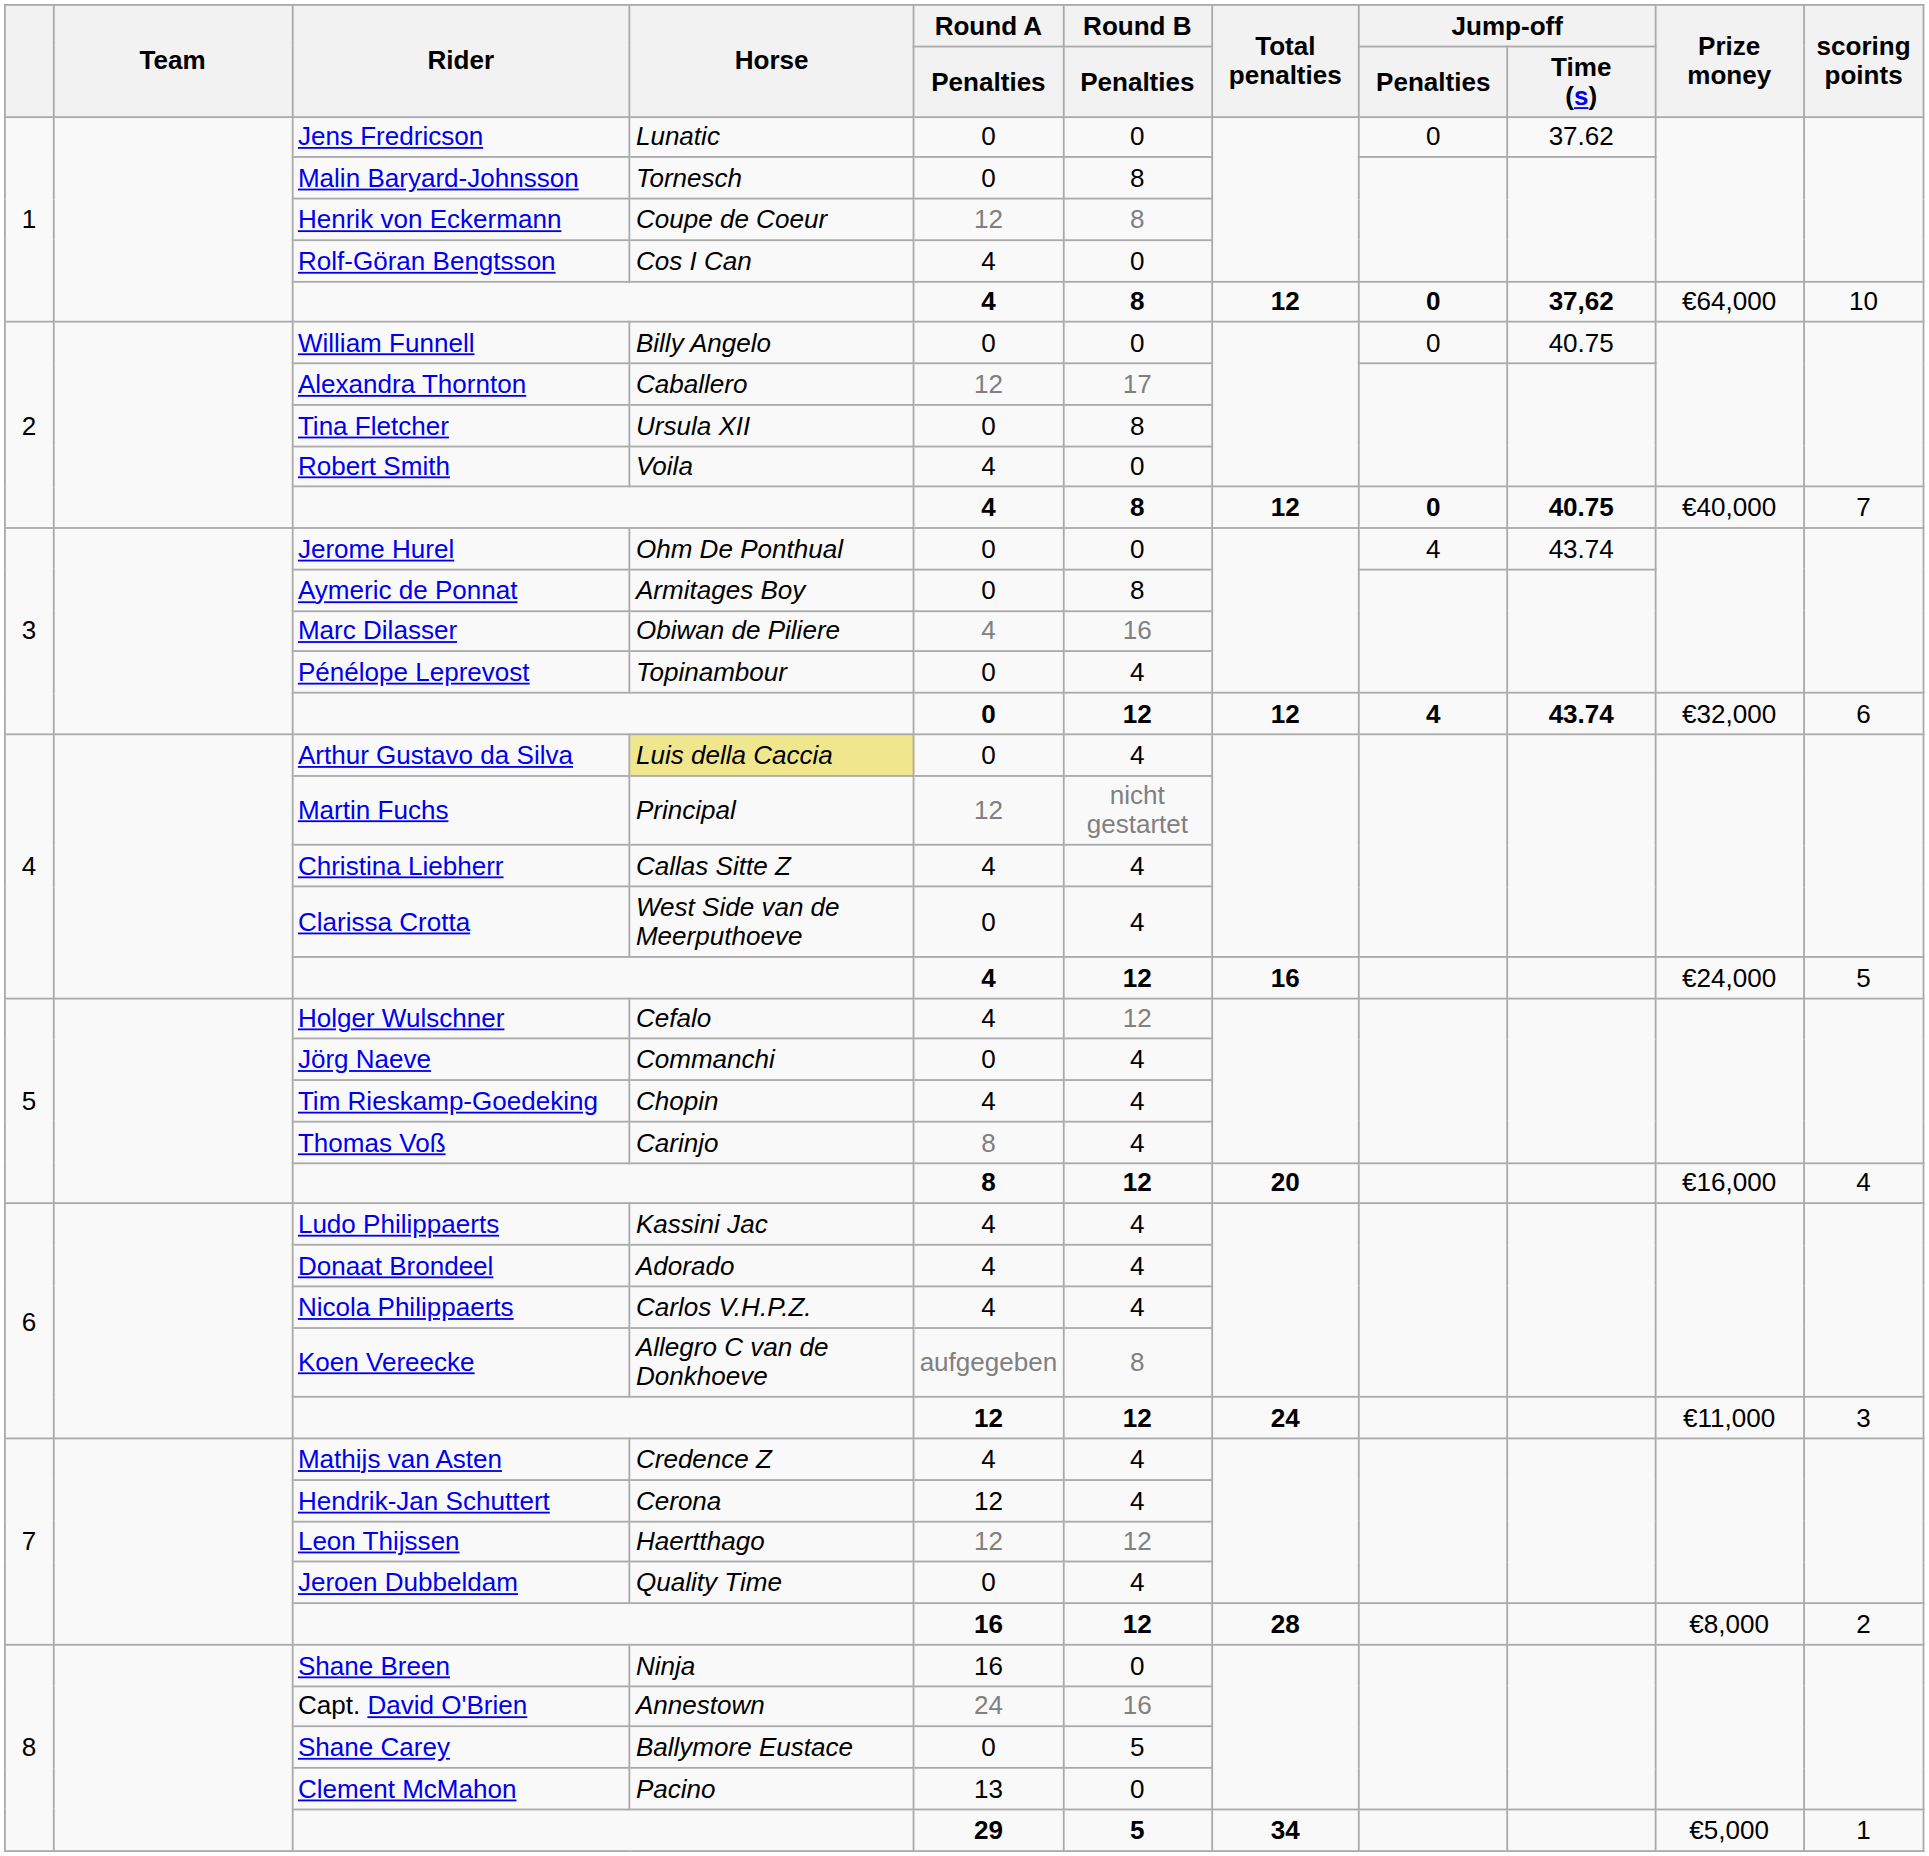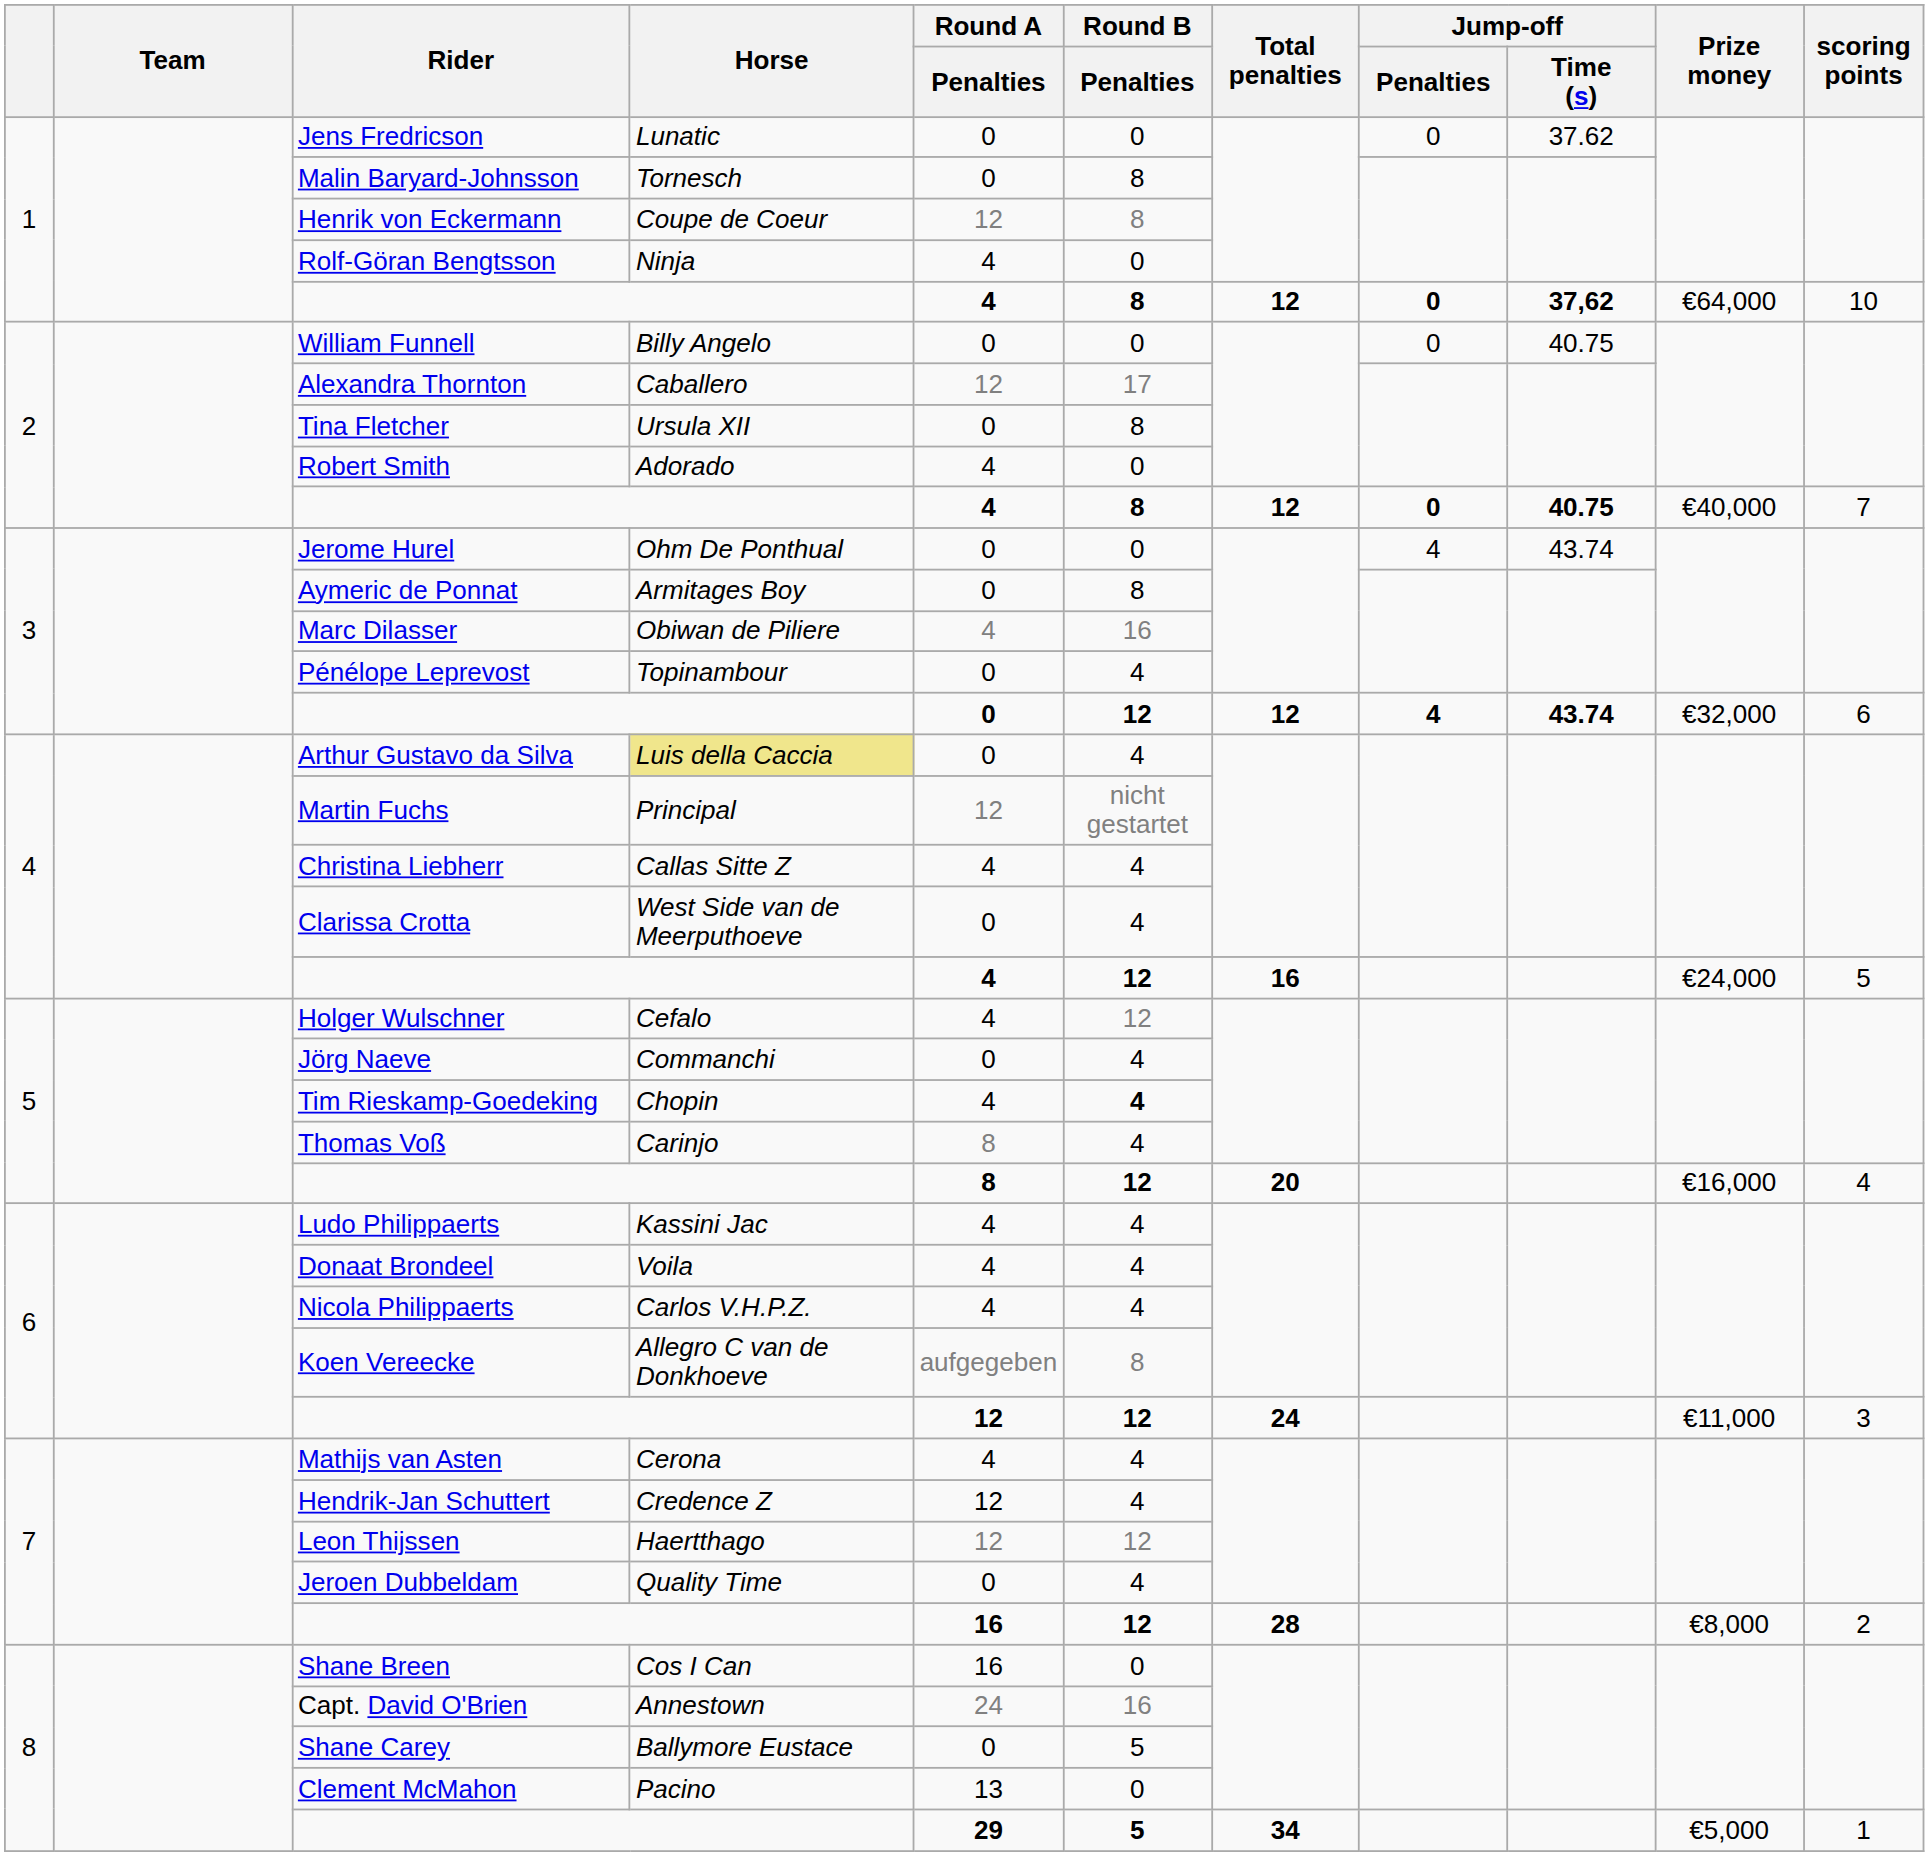 <table class="wikitable" style="font-size: 90%">
 <tr>
 <th rowspan=2 width=20></th>
 <th rowspan=2 width=125>Team</th>
 <th rowspan=2 width=180>Rider</th>
 <th rowspan=2 width=150>Horse</th>
 <th>Round A</th>
 <th>Round B</th>
 <th rowspan=2 width=75>Total penalties</th>
 <th colspan=2>Jump-off</th>
 <th rowspan=2 width=75>Prize<br>money</th>
 <th rowspan=2 width=60>scoring<br>points</th>
 </tr>
 <tr>
 <th width=75>Penalties</th>
 <th width=75>Penalties</th>
 <th width=75>Penalties</th>
 <th width=75>Time<br>(<a href='#'>s</a>)</th>
 </tr>
 <tr>
 <td rowspan=5 align=center>1</td>
 <td rowspan=5></td>
 <td><a href='#'>Jens Fredricson</a></td>
 <td><em>Lunatic</em></td>
 <td align=center>0</td>
 <td align=center>0</td>
 <td rowspan=4></td>
 <td align=center>0</td>
 <td align=center>37.62</td>
 <td rowspan=4></td>
 <td rowspan=4></td>
 </tr>
 <tr>
 <td><a href='#'>Malin Baryard-Johnsson</a></td>
 <td><em>Tornesch</em></td>
 <td align=center>0</td>
 <td align=center>8</td>
 <td rowspan=3></td>
 <td rowspan=3></td>
 </tr>
 <tr>
 <td><a href='#'>Henrik von Eckermann</a></td>
 <td><em>Coupe de Coeur</em></td>
 <td align=center style=color:gray>12</td>
 <td align=center style=color:gray>8</td>
 </tr>
 <tr>
 <td><a href='#'>Rolf-Göran Bengtsson</a></td>
-<td><em>Cos I Can</em></td>
+<td><em>Ninja</em></td>
 <td align=center>4</td>
 <td align=center>0</td>
 </tr>
 <tr>
 <td colspan=2></td>
 <td align=center><strong>4</strong></td>
 <td align=center><strong>8</strong></td>
 <td align=center><strong>12</strong></td>
 <td align=center><strong>0</strong></td>
 <td align=center><strong>37,62</strong></td>
 <td align=center>€64,000</td>
 <td align=center>10</td>
 </tr>
 <tr>
 <td rowspan=5 align=center>2</td>
 <td rowspan=5></td>
 <td><a href='#'>William Funnell</a></td>
 <td><em>Billy Angelo</em></td>
 <td align=center>0</td>
 <td align=center>0</td>
 <td rowspan=4></td>
 <td align=center>0</td>
 <td align=center>40.75</td>
 <td rowspan=4></td>
 <td rowspan=4></td>
 </tr>
 <tr>
 <td><a href='#'>Alexandra Thornton</a></td>
 <td><em>Caballero</em></td>
 <td align=center style=color:gray>12</td>
 <td align=center style=color:gray>17</td>
 <td rowspan=3></td>
 <td rowspan=3></td>
 </tr>
 <tr>
 <td><a href='#'>Tina Fletcher</a></td>
 <td><em>Ursula XII</em></td>
 <td align=center>0</td>
 <td align=center>8</td>
 </tr>
 <tr>
 <td><a href='#'>Robert Smith</a></td>
-<td><em>Voila</em></td>
+<td><em>Adorado</em></td>
 <td align=center>4</td>
 <td align=center>0</td>
 </tr>
 <tr>
 <td colspan=2></td>
 <td align=center><strong>4</strong></td>
 <td align=center><strong>8</strong></td>
 <td align=center><strong>12</strong></td>
 <td align=center><strong>0</strong></td>
 <td align=center><strong>40.75</strong></td>
 <td align=center>€40,000</td>
 <td align=center>7</td>
 </tr>
 <tr>
 <td rowspan=5 align=center>3</td>
 <td rowspan=5></td>
 <td><a href='#'>Jerome Hurel</a></td>
 <td><em>Ohm De Ponthual</em></td>
 <td align=center>0</td>
 <td align=center>0</td>
 <td rowspan=4></td>
 <td align=center>4</td>
 <td align=center>43.74</td>
 <td rowspan=4></td>
 <td rowspan=4></td>
 </tr>
 <tr>
 <td><a href='#'>Aymeric de Ponnat</a></td>
 <td><em>Armitages Boy</em></td>
 <td align=center>0</td>
 <td align=center>8</td>
 <td rowspan=3></td>
 <td rowspan=3></td>
 </tr>
 <tr>
 <td><a href='#'>Marc Dilasser</a></td>
 <td><em>Obiwan de Piliere</em></td>
 <td align=center style=color:gray>4</td>
 <td align=center style=color:gray>16</td>
 </tr>
 <tr>
 <td><a href='#'>Pénélope Leprevost</a></td>
 <td><em>Topinambour</em></td>
 <td align=center>0</td>
 <td align=center>4</td>
 </tr>
 <tr>
 <td colspan=2></td>
 <td align=center><strong>0</strong></td>
 <td align=center><strong>12</strong></td>
 <td align=center><strong>12</strong></td>
 <td align=center><strong>4</strong></td>
 <td align=center><strong>43.74</strong></td>
 <td align=center>€32,000</td>
 <td align=center>6</td>
 </tr>
 <tr>
 <td rowspan=5 align=center>4</td>
 <td rowspan=5></td>
 <td><a href='#'>Arthur Gustavo da Silva</a></td>
 <td style="background: khaki;"><em>Luis della Caccia</em></td>
 <td align=center>0</td>
 <td align=center>4</td>
 <td rowspan=4></td>
 <td rowspan=4></td>
 <td rowspan=4></td>
 <td rowspan=4></td>
 <td rowspan=4></td>
 </tr>
 <tr>
 <td><a href='#'>Martin Fuchs</a></td>
 <td><em>Principal</em></td>
 <td align=center style=color:gray>12</td>
 <td align=center style=color:gray>nicht gestartet</td>
 </tr>
 <tr>
 <td><a href='#'>Christina Liebherr</a></td>
 <td><em>Callas Sitte Z</em></td>
 <td align=center>4</td>
 <td align=center>4</td>
 </tr>
 <tr>
 <td><a href='#'>Clarissa Crotta</a></td>
 <td><em>West Side van de Meerputhoeve</em></td>
 <td align=center>0</td>
 <td align=center>4</td>
 </tr>
 <tr>
 <td colspan=2></td>
 <td align=center><strong>4</strong></td>
 <td align=center><strong>12</strong></td>
 <td align=center><strong>16</strong></td>
 <td></td>
 <td></td>
 <td align=center>€24,000</td>
 <td align=center>5</td>
 </tr>
 <tr>
 <td rowspan=5 align=center>5</td>
 <td rowspan=5></td>
 <td><a href='#'>Holger Wulschner</a></td>
 <td><em>Cefalo</em></td>
 <td align=center>4</td>
 <td align=center style=color:gray>12</td>
 <td rowspan=4></td>
 <td rowspan=4></td>
 <td rowspan=4></td>
 <td rowspan=4></td>
 <td rowspan=4></td>
 </tr>
 <tr>
 <td><a href='#'>Jörg Naeve</a></td>
 <td><em>Commanchi</em></td>
 <td align=center>0</td>
 <td align=center>4</td>
 </tr>
 <tr>
 <td><a href='#'>Tim Rieskamp-Goedeking</a></td>
 <td><em>Chopin</em></td>
 <td align=center>4</td>
-<td align=center>4</td>
+<td align=center><strong>4</strong></td>
 </tr>
 <tr>
 <td><a href='#'>Thomas Voß</a></td>
 <td><em>Carinjo</em></td>
 <td align=center style=color:gray>8</td>
 <td align=center>4</td>
 </tr>
 <tr>
 <td colspan=2></td>
 <td align=center><strong>8</strong></td>
 <td align=center><strong>12</strong></td>
 <td align=center><strong>20</strong></td>
 <td></td>
 <td></td>
 <td align=center>€16,000</td>
 <td align=center>4</td>
 </tr>
 <tr>
 <td rowspan=5 align=center>6</td>
 <td rowspan=5></td>
 <td><a href='#'>Ludo Philippaerts</a></td>
 <td><em>Kassini Jac</em></td>
 <td align=center>4</td>
 <td align=center>4</td>
 <td rowspan=4></td>
 <td rowspan=4></td>
 <td rowspan=4></td>
 <td rowspan=4></td>
 <td rowspan=4></td>
 </tr>
 <tr>
 <td><a href='#'>Donaat Brondeel</a></td>
-<td><em>Adorado</em></td>
+<td><em>Voila</em></td>
 <td align=center>4</td>
 <td align=center>4</td>
 </tr>
 <tr>
 <td><a href='#'>Nicola Philippaerts</a></td>
 <td><em>Carlos V.H.P.Z.</em></td>
 <td align=center>4</td>
 <td align=center>4</td>
 </tr>
 <tr>
 <td><a href='#'>Koen Vereecke</a></td>
 <td><em>Allegro C van de Donkhoeve</em></td>
 <td align=center style=color:gray>aufgegeben</td>
 <td align=center style=color:gray>8</td>
 </tr>
 <tr>
 <td colspan=2></td>
 <td align=center><strong>12</strong></td>
 <td align=center><strong>12</strong></td>
 <td align=center><strong>24</strong></td>
 <td></td>
 <td></td>
 <td align=center>€11,000</td>
 <td align=center>3</td>
 </tr>
 <tr>
 <td rowspan=5 align=center>7</td>
 <td rowspan=5></td>
 <td><a href='#'>Mathijs van Asten</a></td>
-<td><em>Credence Z</em></td>
+<td><em>Cerona</em></td>
 <td align=center>4</td>
 <td align=center>4</td>
 <td rowspan=4></td>
 <td rowspan=4></td>
 <td rowspan=4></td>
 <td rowspan=4></td>
 <td rowspan=4></td>
 </tr>
 <tr>
 <td><a href='#'>Hendrik-Jan Schuttert</a></td>
-<td><em>Cerona</em></td>
+<td><em>Credence Z</em></td>
 <td align=center>12</td>
 <td align=center>4</td>
 </tr>
 <tr>
 <td><a href='#'>Leon Thijssen</a></td>
 <td><em>Haertthago</em></td>
 <td align=center style=color:gray>12</td>
 <td align=center style=color:gray>12</td>
 </tr>
 <tr>
 <td><a href='#'>Jeroen Dubbeldam</a></td>
 <td><em>Quality Time</em></td>
 <td align=center>0</td>
 <td align=center>4</td>
 </tr>
 <tr>
 <td colspan=2></td>
 <td align=center><strong>16</strong></td>
 <td align=center><strong>12</strong></td>
 <td align=center><strong>28</strong></td>
 <td></td>
 <td></td>
 <td align=center>€8,000</td>
 <td align=center>2</td>
 </tr>
 <tr>
 <td rowspan=5 align=center>8</td>
 <td rowspan=5></td>
 <td><a href='#'>Shane Breen</a></td>
-<td><em>Ninja</em></td>
+<td><em>Cos I Can</em></td>
 <td align=center>16</td>
 <td align=center>0</td>
 <td rowspan=4></td>
 <td rowspan=4></td>
 <td rowspan=4></td>
 <td rowspan=4></td>
 <td rowspan=4></td>
 </tr>
 <tr>
 <td>Capt. <a href='#'>David O'Brien</a></td>
 <td><em>Annestown</em></td>
 <td align=center style=color:gray>24</td>
 <td align=center style=color:gray>16</td>
 </tr>
 <tr>
 <td><a href='#'>Shane Carey</a></td>
 <td><em>Ballymore Eustace</em></td>
 <td align=center>0</td>
 <td align=center>5</td>
 </tr>
 <tr>
 <td><a href='#'>Clement McMahon</a></td>
 <td><em>Pacino</em></td>
 <td align=center>13</td>
 <td align=center>0</td>
 </tr>
 <tr>
 <td colspan=2></td>
 <td align=center><strong>29</strong></td>
 <td align=center><strong>5</strong></td>
 <td align=center><strong>34</strong></td>
 <td></td>
 <td></td>
 <td align=center>€5,000</td>
 <td align=center>1</td>
 </tr>
 </table>
